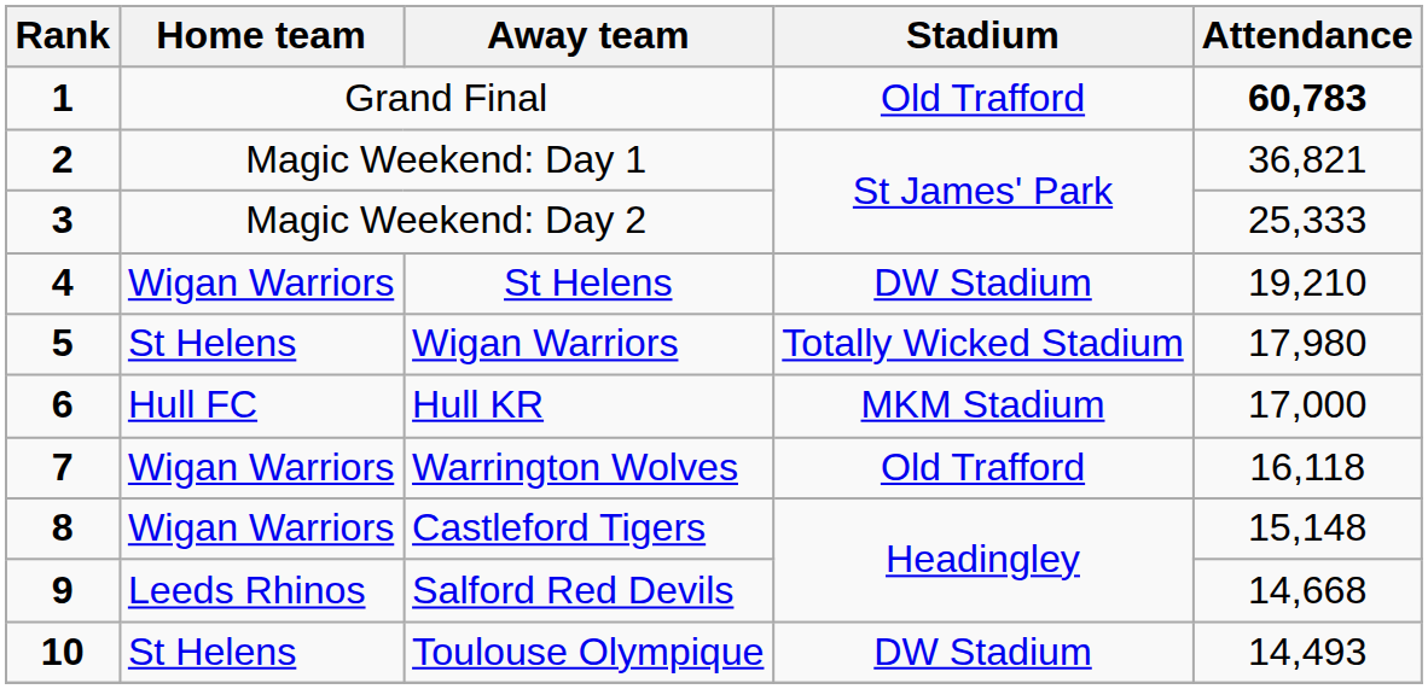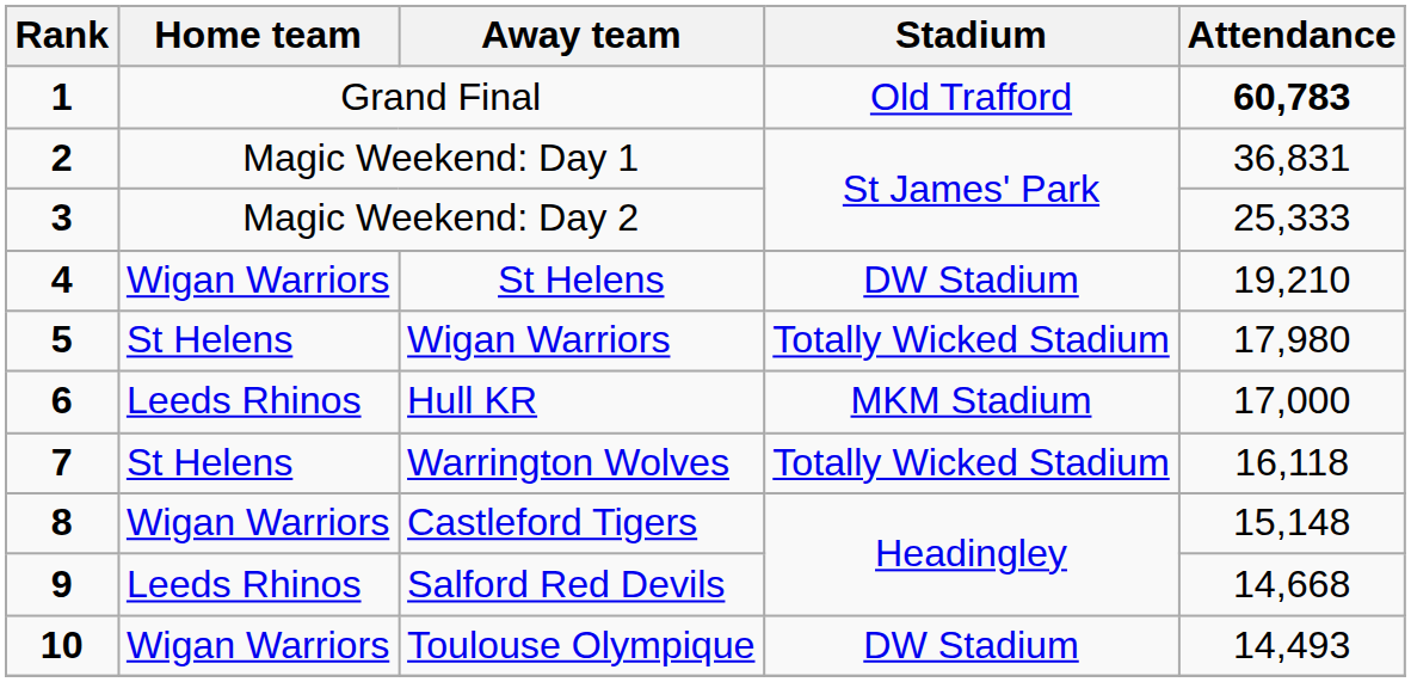 <table class="wikitable" style="text-align:center">
 <tr>
 <th>Rank</th>
 <th>Home team</th>
 <th>Away team</th>
 <th>Stadium</th>
 <th>Attendance</th>
 </tr>
 <tr>
 <td><strong>1</strong></td>
 <td align="center" colspan=2>Grand Final</td>
 <td><a href='#'>Old Trafford</a></td>
 <td><strong>60,783</strong></td>
 </tr>
 <tr>
 <td><strong>2</strong></td>
 <td align="center" colspan=2>Magic Weekend: Day 1</td>
 <td rowspan=2><a href='#'>St James' Park</a></td>
-<td>36,821</td>
+<td>36,831</td>
 </tr>
 <tr>
 <td><strong>3</strong></td>
 <td align="center" colspan=2>Magic Weekend: Day 2</td>
 <td>25,333</td>
 </tr>
 <tr>
 <td><strong>4</strong></td>
 <td style="text-align:left"> <a href='#'>Wigan Warriors</a></td>
 <td> <a href='#'>St Helens</a></td>
 <td><a href='#'>DW Stadium</a></td>
 <td>19,210</td>
 </tr>
 <tr>
 <td><strong>5</strong></td>
 <td style="text-align:left"> <a href='#'>St Helens</a></td>
 <td style="text-align:left"> <a href='#'>Wigan Warriors</a></td>
 <td><a href='#'>Totally Wicked Stadium</a></td>
 <td>17,980</td>
 </tr>
 <tr>
 <td><strong>6</strong></td>
-<td style="text-align:left"> <a href='#'>Hull FC</a></td>
+<td style="text-align:left"> <a href='#'>Leeds Rhinos</a></td>
 <td style="text-align:left"> <a href='#'>Hull KR</a></td>
 <td><a href='#'>MKM Stadium</a></td>
 <td>17,000</td>
 </tr>
 <tr>
 <td><strong>7</strong></td>
-<td style="text-align:left"> <a href='#'>Wigan Warriors</a></td>
+<td style="text-align:left"> <a href='#'>St Helens</a></td>
 <td style="text-align:left"> <a href='#'>Warrington Wolves</a></td>
-<td><a href='#'>Old Trafford</a></td>
+<td><a href='#'>Totally Wicked Stadium</a></td>
 <td>16,118</td>
 </tr>
 <tr>
 <td><strong>8</strong></td>
 <td style="text-align:left"> <a href='#'>Wigan Warriors</a></td>
 <td style="text-align:left"> <a href='#'>Castleford Tigers</a></td>
 <td rowspan=2><a href='#'>Headingley</a></td>
 <td>15,148</td>
 </tr>
 <tr>
 <td><strong>9</strong></td>
 <td style="text-align:left"> <a href='#'>Leeds Rhinos</a></td>
 <td style="text-align:left"> <a href='#'>Salford Red Devils</a></td>
 <td>14,668</td>
 </tr>
 <tr>
 <td><strong>10</strong></td>
-<td style="text-align:left"> <a href='#'>St Helens</a></td>
+<td style="text-align:left"> <a href='#'>Wigan Warriors</a></td>
 <td style="text-align:left"> <a href='#'>Toulouse Olympique</a></td>
 <td><a href='#'>DW Stadium</a></td>
 <td>14,493</td>
 </tr>
 <tr>
 </tr>
 </table>
